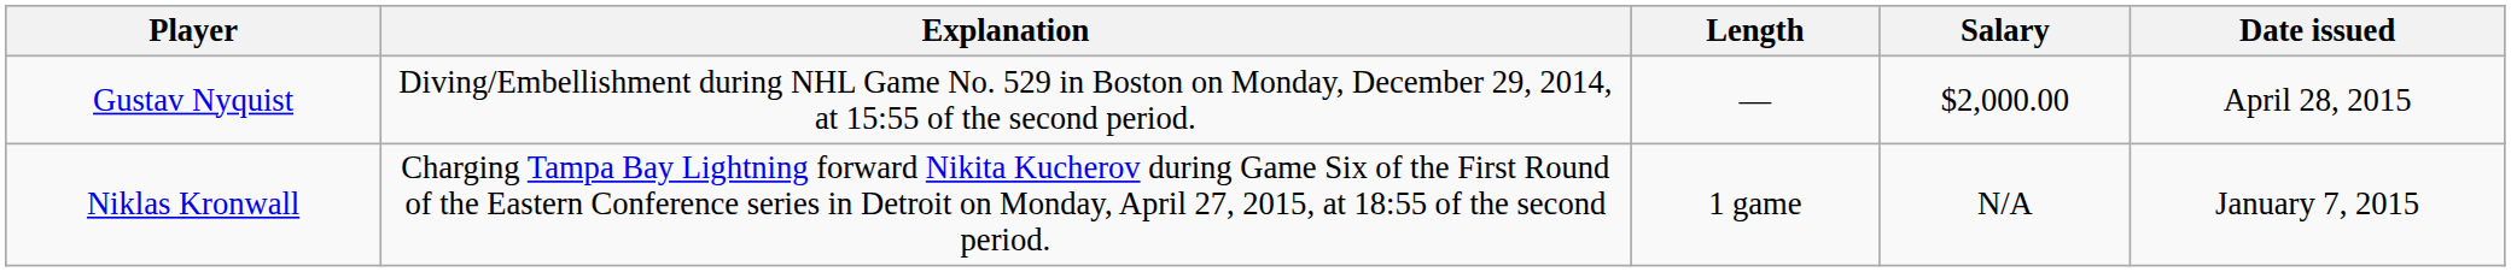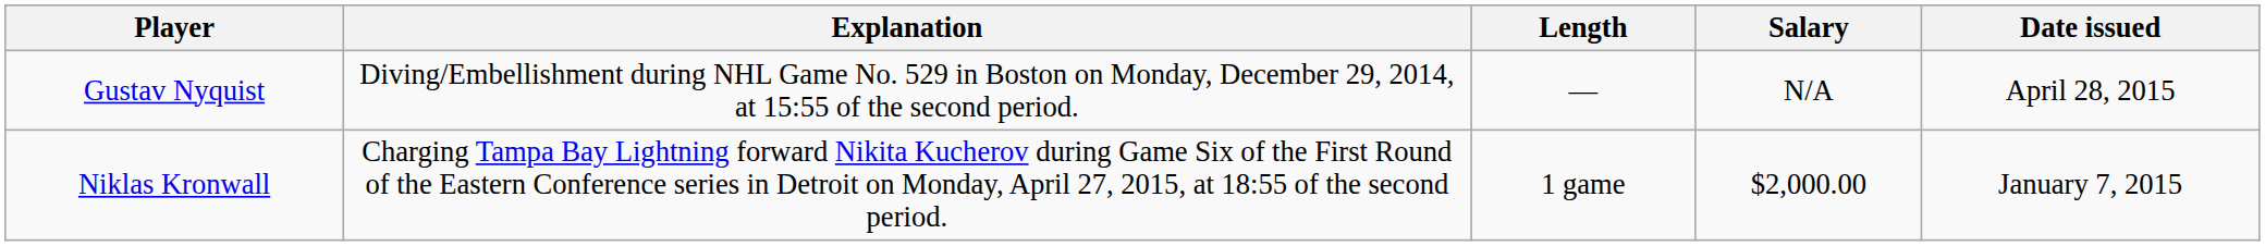 <table class="wikitable" style="text-align:center;">
 <tr>
 <th style="width:15%;">Player</th>
 <th style="width:50%;">Explanation</th>
 <th style="width:10%;">Length</th>
 <th style="width:10%;">Salary</th>
 <th style="width:15%;">Date issued</th>
 </tr>
 <tr>
 <td><a href='#'>Gustav Nyquist</a></td>
 <td>Diving/Embellishment during NHL Game No. 529 in Boston on Monday, December 29, 2014, at 15:55 of the second period.</td>
 <td>—</td>
-<td>$2,000.00</td>
+<td>N/A</td>
 <td>April 28, 2015</td>
 </tr>
 <tr>
 <td><a href='#'>Niklas Kronwall</a></td>
 <td>Charging <a href='#'>Tampa Bay Lightning</a> forward <a href='#'>Nikita Kucherov</a> during Game Six of the First Round of the Eastern Conference series in Detroit on Monday, April 27, 2015, at 18:55 of the second period.</td>
 <td>1 game</td>
-<td>N/A</td>
+<td>$2,000.00</td>
 <td>January 7, 2015</td>
 </tr>
 </table>
